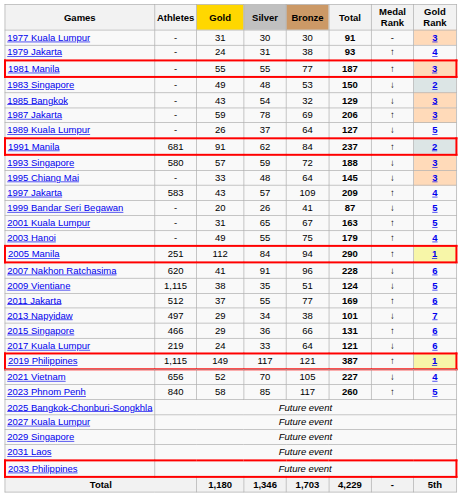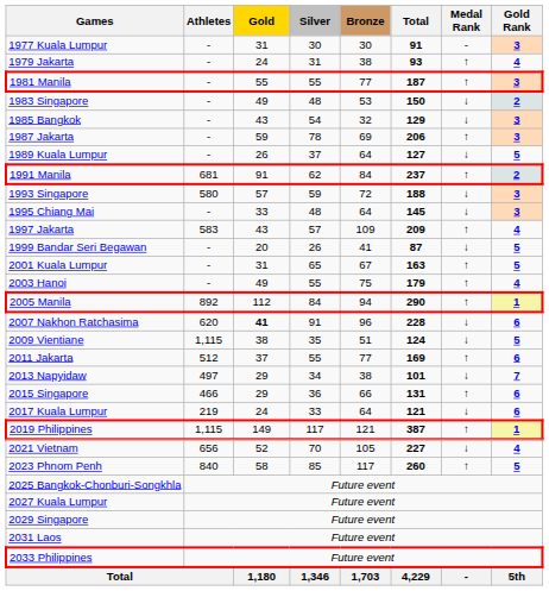 <table class="wikitable" style="text-align:center; font-size:90%;">
 <tr>
 <th>Games</th>
 <th>Athletes</th>
 <td style="background:gold; width:4.5em; font-weight:bold;">Gold</td>
 <td style="background:silver; width:4em; font-weight:bold;">Silver</td>
 <td style="background:#cc9966; width:4em; font-weight:bold;">Bronze</td>
 <th style="width:4em; font-weight:bold;">Total</th>
 <th style="width:4em; font-weight:bold;">Medal Rank</th>
 <th style="width:4em; font-weight:bold;">Gold Rank</th>
 </tr>
 <tr>
 <td align=left> <a href='#'>1977 Kuala Lumpur</a></td>
 <td>-</td>
 <td>31</td>
 <td>30</td>
 <td>30</td>
 <td><strong>91</strong></td>
 <td>-</td>
 <td bgcolor=ffdab9><a href='#'><strong>3</strong></a></td>
 </tr>
 <tr>
 <td align=left> <a href='#'>1979 Jakarta</a></td>
 <td>-</td>
 <td>24</td>
 <td>31</td>
 <td>38</td>
 <td><strong>93</strong></td>
 <td>↑</td>
 <td><a href='#'><strong>4</strong></a></td>
 </tr>
 <tr style="border: 3px solid red">
 <td align=left> <a href='#'>1981 Manila</a></td>
 <td>-</td>
 <td>55</td>
 <td>55</td>
 <td>77</td>
 <td><strong>187</strong></td>
 <td>↑</td>
 <td bgcolor=ffdab9><a href='#'><strong>3</strong></a></td>
 </tr>
 <tr>
 <td align=left> <a href='#'>1983 Singapore</a></td>
 <td>-</td>
 <td>49</td>
 <td>48</td>
 <td>53</td>
 <td><strong>150</strong></td>
 <td>↓</td>
 <td bgcolor=dce5e5><a href='#'><strong>2</strong></a></td>
 </tr>
 <tr>
 <td align=left> <a href='#'>1985 Bangkok</a></td>
 <td>-</td>
 <td>43</td>
 <td>54</td>
 <td>32</td>
 <td><strong>129</strong></td>
 <td>↓</td>
 <td bgcolor="ffdab9"><a href='#'><strong>3</strong></a></td>
 </tr>
 <tr>
 <td align=left> <a href='#'>1987 Jakarta</a></td>
 <td>-</td>
 <td>59</td>
 <td>78</td>
 <td>69</td>
 <td><strong>206</strong></td>
 <td>↑</td>
 <td bgcolor="ffdab9"><a href='#'><strong>3</strong></a></td>
 </tr>
 <tr>
 <td align=left> <a href='#'>1989 Kuala Lumpur</a></td>
 <td>-</td>
 <td>26</td>
 <td>37</td>
 <td>64</td>
 <td><strong>127</strong></td>
 <td>↓</td>
 <td><a href='#'><strong>5</strong></a></td>
 </tr>
 <tr style="border: 3px solid red">
 <td align=left> <a href='#'>1991 Manila</a></td>
 <td>681</td>
 <td>91</td>
 <td>62</td>
 <td>84</td>
 <td><strong>237</strong></td>
 <td>↑</td>
 <td bgcolor=dce5e5><a href='#'><strong>2</strong></a></td>
 </tr>
 <tr>
 <td align=left> <a href='#'>1993 Singapore</a></td>
 <td>580</td>
 <td>57</td>
 <td>59</td>
 <td>72</td>
 <td><strong>188</strong></td>
 <td>↓</td>
 <td bgcolor="ffdab9"><a href='#'><strong>3</strong></a></td>
 </tr>
 <tr>
 <td align=left> <a href='#'>1995 Chiang Mai</a></td>
 <td>-</td>
 <td>33</td>
 <td>48</td>
 <td>64</td>
 <td><strong>145</strong></td>
 <td>↓</td>
 <td bgcolor="ffdab9"><a href='#'><strong>3</strong></a></td>
 </tr>
 <tr>
 <td align=left> <a href='#'>1997 Jakarta</a></td>
 <td>583</td>
 <td>43</td>
 <td>57</td>
 <td>109</td>
 <td><strong>209</strong></td>
 <td>↑</td>
 <td><a href='#'><strong>4</strong></a></td>
 </tr>
 <tr>
 <td align=left> <a href='#'>1999 Bandar Seri Begawan</a></td>
 <td>-</td>
 <td>20</td>
 <td>26</td>
 <td>41</td>
 <td><strong>87</strong></td>
 <td>↓</td>
 <td><a href='#'><strong>5</strong></a></td>
 </tr>
 <tr>
 <td align=left> <a href='#'>2001 Kuala Lumpur</a></td>
 <td>-</td>
 <td>31</td>
 <td>65</td>
 <td>67</td>
 <td><strong>163</strong></td>
 <td>↑</td>
 <td><a href='#'><strong>5</strong></a></td>
 </tr>
 <tr>
 <td align=left> <a href='#'>2003 Hanoi</a></td>
 <td>-</td>
 <td>49</td>
 <td>55</td>
 <td>75</td>
 <td><strong>179</strong></td>
 <td>↑</td>
 <td><a href='#'><strong>4</strong></a></td>
 </tr>
 <tr style="border: 3px solid red">
 <td align=left> <a href='#'>2005 Manila</a></td>
-<td>251</td>
+<td>892</td>
 <td>112</td>
 <td>84</td>
 <td>94</td>
 <td><strong>290</strong></td>
 <td>↑</td>
 <td bgcolor=f7f6a8><a href='#'><strong>1</strong></a></td>
 </tr>
 <tr>
 <td align=left> <a href='#'>2007 Nakhon Ratchasima</a></td>
 <td>620</td>
-<td>41</td>
+<td><strong>41</strong></td>
 <td>91</td>
 <td>96</td>
 <td><strong>228</strong></td>
 <td>↓</td>
 <td><a href='#'><strong>6</strong></a></td>
 </tr>
 <tr>
 <td align=left> <a href='#'>2009 Vientiane</a></td>
 <td>1,115</td>
 <td>38</td>
 <td>35</td>
 <td>51</td>
 <td><strong>124</strong></td>
 <td>↓</td>
 <td><a href='#'><strong>5</strong></a></td>
 </tr>
 <tr>
 <td align=left> <a href='#'>2011 Jakarta</a></td>
 <td>512</td>
 <td>37</td>
 <td>55</td>
 <td>77</td>
 <td><strong>169</strong></td>
 <td>↑</td>
 <td><a href='#'><strong>6</strong></a></td>
 </tr>
 <tr>
 <td align=left> <a href='#'>2013 Napyidaw</a></td>
 <td>497</td>
 <td>29</td>
 <td>34</td>
 <td>38</td>
 <td><strong>101</strong></td>
 <td>↓</td>
 <td><a href='#'><strong>7</strong></a></td>
 </tr>
 <tr>
 <td align=left> <a href='#'>2015 Singapore</a></td>
 <td>466</td>
 <td>29</td>
 <td>36</td>
 <td>66</td>
 <td><strong>131</strong></td>
 <td>↑</td>
 <td><a href='#'><strong>6</strong></a></td>
 </tr>
 <tr>
 <td align=left> <a href='#'>2017 Kuala Lumpur</a></td>
 <td>219</td>
 <td>24</td>
 <td>33</td>
 <td>64</td>
 <td><strong>121</strong></td>
 <td>↓</td>
 <td><a href='#'><strong>6</strong></a></td>
 </tr>
 <tr>
 </tr>
 <tr style="border: 3px solid red">
 <td align=left> <a href='#'>2019 Philippines</a></td>
 <td>1,115</td>
 <td>149</td>
 <td>117</td>
 <td>121</td>
 <td><strong>387</strong></td>
 <td>↑</td>
 <td bgcolor=f7f6a8><a href='#'><strong>1</strong></a></td>
 </tr>
 <tr>
 </tr>
 <tr>
 <td align=left> <a href='#'>2021 Vietnam</a></td>
 <td>656</td>
 <td>52</td>
 <td>70</td>
 <td>105</td>
 <td><strong>227</strong></td>
 <td>↓</td>
 <td><a href='#'><strong>4</strong></a></td>
 </tr>
 <tr>
 <td align=left> <a href='#'>2023 Phnom Penh</a></td>
 <td>840</td>
 <td>58</td>
 <td>85</td>
 <td>117</td>
 <td><strong>260</strong></td>
 <td>↑</td>
 <td><a href='#'><strong>5</strong></a></td>
 </tr>
 <tr>
 <td align=left> <a href='#'>2025 Bangkok-Chonburi-Songkhla</a></td>
 <td colspan=7><em>Future event</em></td>
 </tr>
 <tr>
 <td align=left> <a href='#'>2027 Kuala Lumpur</a></td>
 <td colspan=7><em>Future event</em></td>
 </tr>
 <tr>
 <td align=left> <a href='#'>2029 Singapore</a></td>
 <td colspan=7><em>Future event</em></td>
 </tr>
 <tr>
 <td align=left> <a href='#'>2031 Laos</a></td>
 <td colspan=7><em>Future event</em></td>
 </tr>
 <tr style="border: 3px solid red">
 <td align=left> <a href='#'>2033 Philippines</a></td>
 <td colspan=7><em>Future event</em></td>
 </tr>
 <tr>
 <th colspan=2>Total</th>
 <th><strong>1,180</strong></th>
 <th><strong>1,346</strong></th>
 <th><strong>1,703</strong></th>
 <th><strong>4,229</strong></th>
 <th>-</th>
 <th><strong> 5th</strong></th>
 </tr>
 </table>
